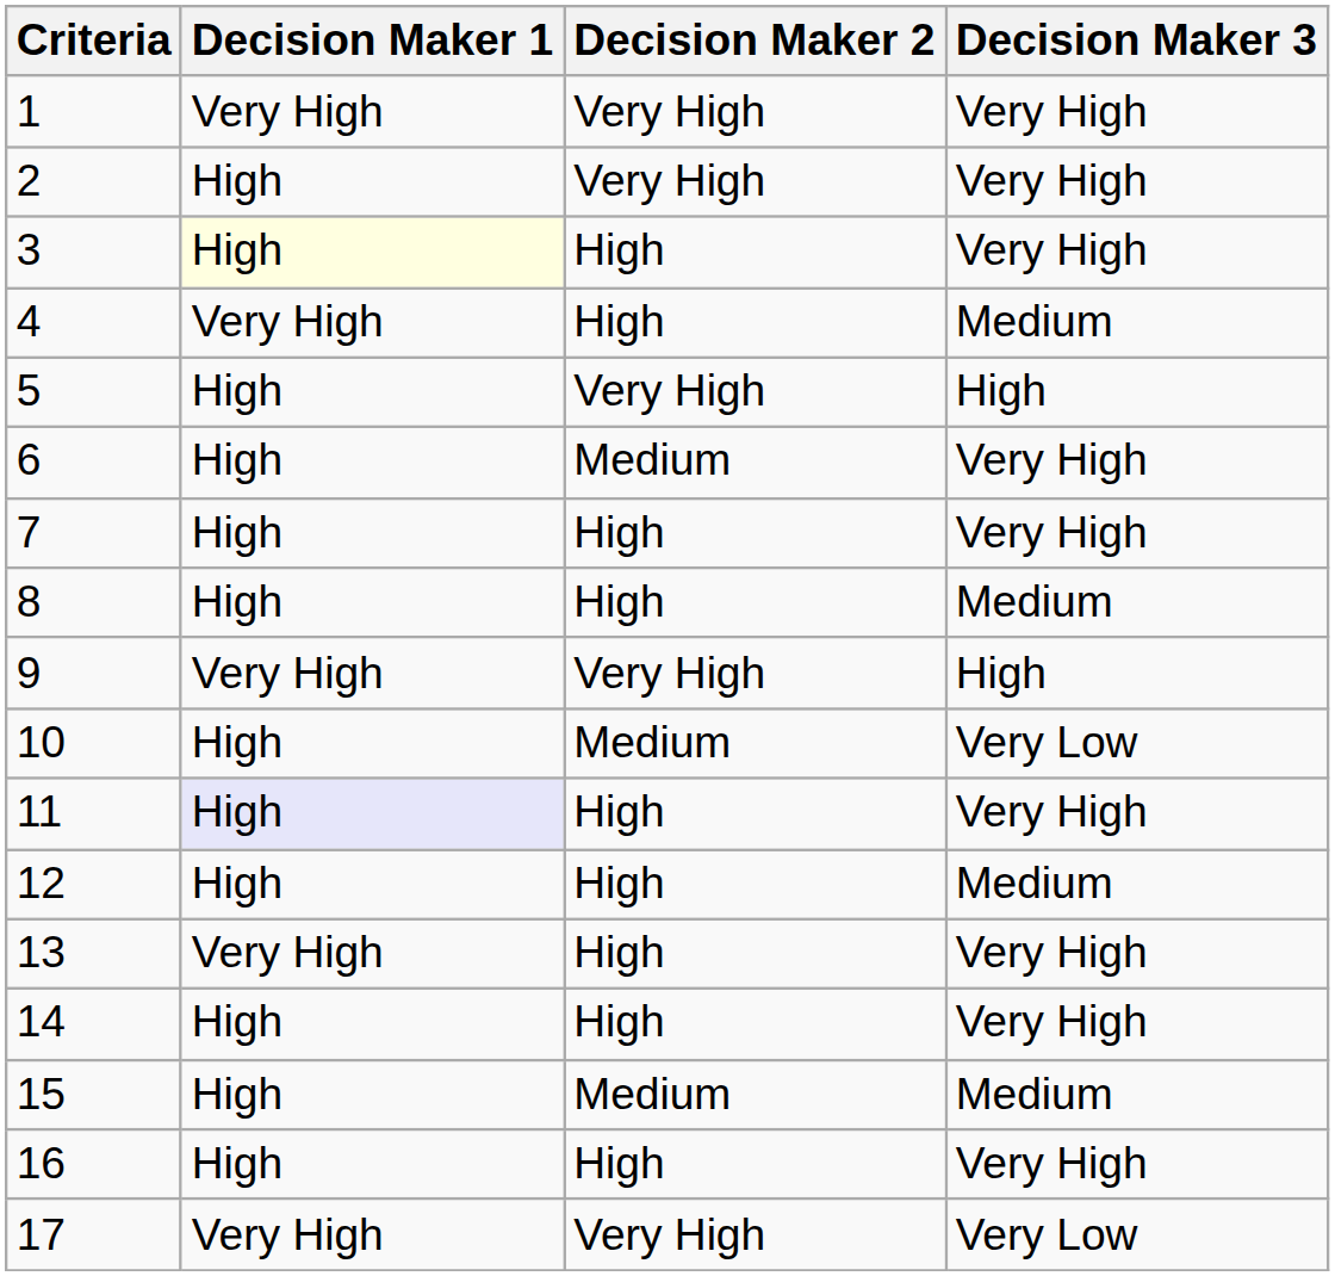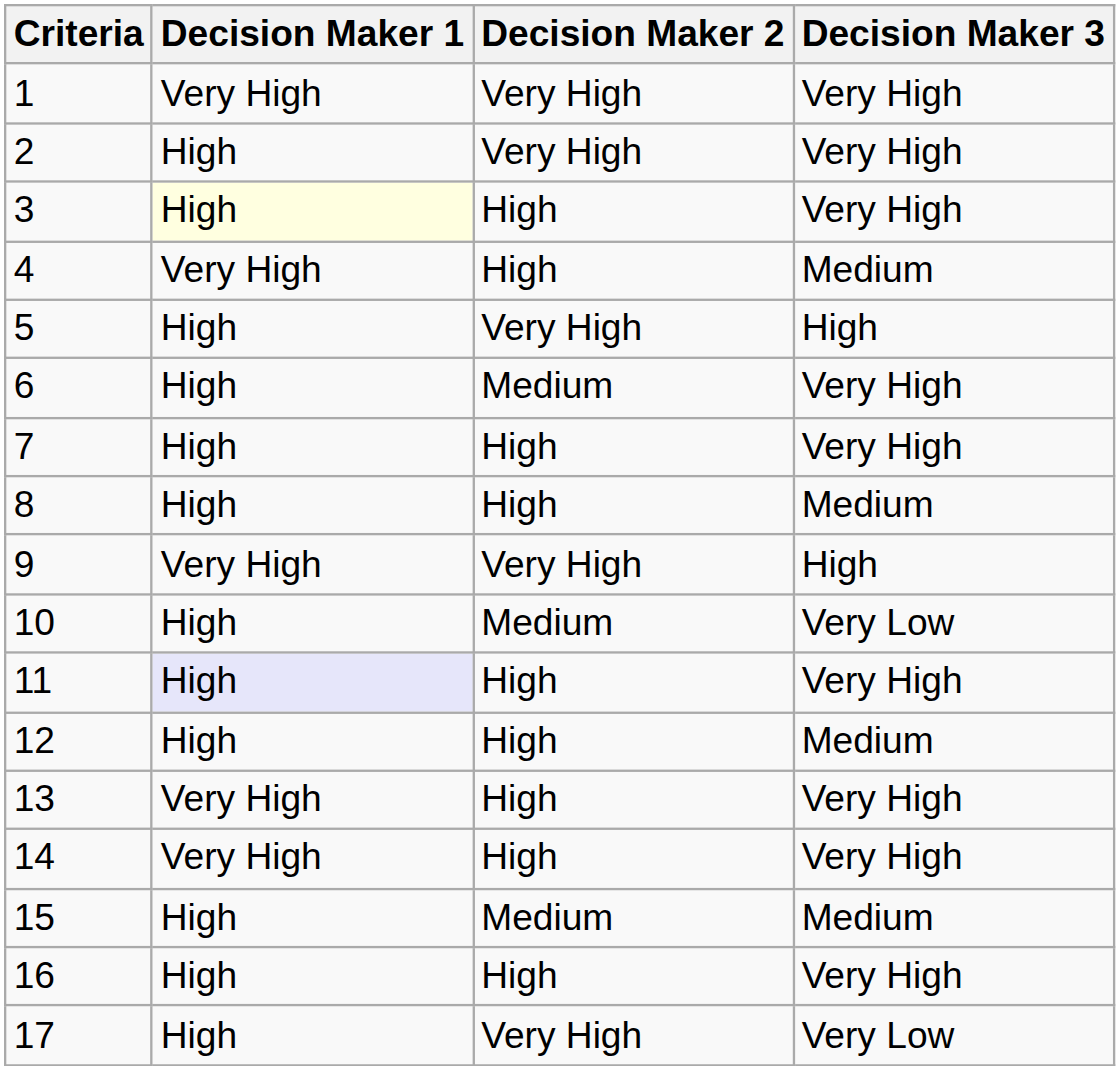 <table class="wikitable">
 <tr>
 <th>Criteria</th>
 <th>Decision Maker 1</th>
 <th>Decision Maker 2</th>
 <th>Decision Maker 3</th>
 </tr>
 <tr>
 <td>1</td>
 <td>Very High</td>
 <td>Very High</td>
 <td>Very High</td>
 </tr>
 <tr>
 <td>2</td>
 <td>High</td>
 <td>Very High</td>
 <td>Very High</td>
 </tr>
 <tr>
 <td>3</td>
 <td style="background: lightyellow;">High</td>
 <td>High</td>
 <td>Very High</td>
 </tr>
 <tr>
 <td>4</td>
 <td>Very High</td>
 <td>High</td>
 <td>Medium</td>
 </tr>
 <tr>
 <td>5</td>
 <td>High</td>
 <td>Very High</td>
 <td>High</td>
 </tr>
 <tr>
 <td>6</td>
 <td>High</td>
 <td>Medium</td>
 <td>Very High</td>
 </tr>
 <tr>
 <td>7</td>
 <td>High</td>
 <td>High</td>
 <td>Very High</td>
 </tr>
 <tr>
 <td>8</td>
 <td>High</td>
 <td>High</td>
 <td>Medium</td>
 </tr>
 <tr>
 <td>9</td>
 <td>Very High</td>
 <td>Very High</td>
 <td>High</td>
 </tr>
 <tr>
 <td>10</td>
 <td>High</td>
 <td>Medium</td>
 <td>Very Low</td>
 </tr>
 <tr>
 <td>11</td>
 <td style="background: lavender;">High</td>
 <td>High</td>
 <td>Very High</td>
 </tr>
 <tr>
 <td>12</td>
 <td>High</td>
 <td>High</td>
 <td>Medium</td>
 </tr>
 <tr>
 <td>13</td>
 <td>Very High</td>
 <td>High</td>
 <td>Very High</td>
 </tr>
 <tr>
 <td>14</td>
-<td>High</td>
+<td>Very High</td>
 <td>High</td>
 <td>Very High</td>
 </tr>
 <tr>
 <td>15</td>
 <td>High</td>
 <td>Medium</td>
 <td>Medium</td>
 </tr>
 <tr>
 <td>16</td>
 <td>High</td>
 <td>High</td>
 <td>Very High</td>
 </tr>
 <tr>
 <td>17</td>
-<td>Very High</td>
+<td>High</td>
 <td>Very High</td>
 <td>Very Low</td>
 </tr>
 </table>
